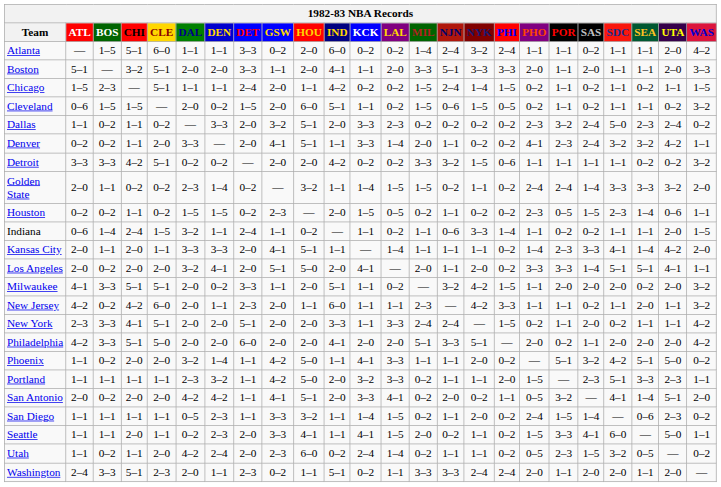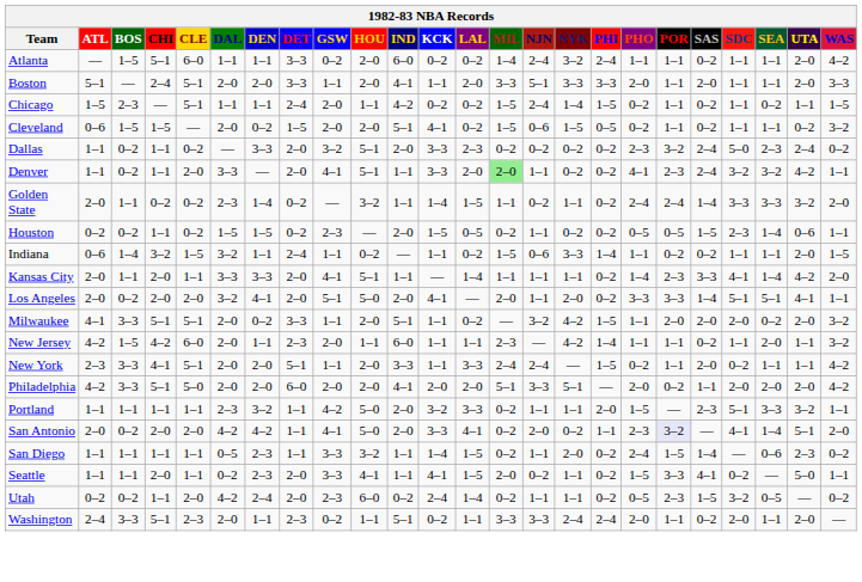 <table class="wikitable" style="font-size:95%; text-align:center;">
 <tr>
 <th colspan=24>1982-83 NBA Records</th>
 </tr>
 <tr>
 <th width=100>Team</th>
 <th style="background:#FF0000;color:#FFFFFF;width=35">ATL</th>
 <th style="background:#006400;color:#FFFFFF;width=35">BOS</th>
 <th style="background:#FF0000;color:#000000;width=35">CHI</th>
 <th style="background:#FFD700;color:#8B0000;width=35">CLE</th>
 <th style="background:#008000;color:#00008B;width=35">DAL</th>
 <th style="background:#0000CD;color:#FFD700;width=35">DEN</th>
 <th style="background:#0000FF;color:#FF0000;width=35">DET</th>
 <th style="background:#0000FF;color:#FFD700;width=35">GSW</th>
 <th style="background:#FF0000;color:#FFD700;width=35">HOU</th>
 <th style="background:#000080;color:#FFD700;width=35">IND</th>
 <th style="background:#0000FF;color:#FFFFFF;width=35">KCK</th>
 <th style="background:#800080;color:#FFD700;width=35">LAL</th>
 <th style="background:#006400;color:#B22222;width=35">MIL</th>
 <th style="background:#B0170C;color:#00056D;width=35">NJN</th>
 <th style="background:#800000;color:#191970;width=35">NYK</th>
 <th style="background:#FF0000;color:#0000FF;width=35">PHI</th>
 <th style="background:#800080;color:#FF4500;width=35">PHO</th>
 <th style="background:#000000;color:#FF0000;width=35">POR</th>
 <th style="background:#000000;color:#C0C0C0;width=35">SAS</th>
 <th style="background:#F9160D;color:#1A2E8B;width=35">SDC</th>
 <th style="background:#005831;color:#FFC322;width=35">SEA</th>
 <th style="background:#36004A;color:#FFFF00;width=35">UTA</th>
 <th style="background:#DC143C;color:#0000CD;width=35">WAS</th>
 </tr>
 <tr>
 <td style="text-align:left;"><a href='#'>Atlanta</a></td>
 <td>—</td>
 <td>1–5</td>
 <td>5–1</td>
 <td>6–0</td>
 <td>1–1</td>
 <td>1–1</td>
 <td>3–3</td>
 <td>0–2</td>
 <td>2–0</td>
 <td>6–0</td>
 <td>0–2</td>
 <td>0–2</td>
 <td>1–4</td>
 <td>2–4</td>
 <td>3–2</td>
 <td>2–4</td>
 <td>1–1</td>
 <td>1–1</td>
 <td>0–2</td>
 <td>1–1</td>
 <td>1–1</td>
 <td>2–0</td>
 <td>4–2</td>
 </tr>
 <tr>
 <td style="text-align:left;"><a href='#'>Boston</a></td>
 <td>5–1</td>
 <td>—</td>
-<td>3–2</td>
+<td>2–4</td>
 <td>5–1</td>
 <td>2–0</td>
 <td>2–0</td>
 <td>3–3</td>
 <td>1–1</td>
 <td>2–0</td>
 <td>4–1</td>
 <td>1–1</td>
 <td>2–0</td>
 <td>3–3</td>
 <td>5–1</td>
 <td>3–3</td>
 <td>3–3</td>
 <td>2–0</td>
 <td>1–1</td>
 <td>2–0</td>
 <td>1–1</td>
 <td>1–1</td>
 <td>2–0</td>
 <td>3–3</td>
 </tr>
 <tr>
 <td style="text-align:left;"><a href='#'>Chicago</a></td>
 <td>1–5</td>
 <td>2–3</td>
 <td>—</td>
 <td>5–1</td>
 <td>1–1</td>
 <td>1–1</td>
 <td>2–4</td>
 <td>2–0</td>
 <td>1–1</td>
 <td>4–2</td>
 <td>0–2</td>
 <td>0–2</td>
 <td>1–5</td>
 <td>2–4</td>
 <td>1–4</td>
 <td>1–5</td>
 <td>0–2</td>
 <td>1–1</td>
 <td>0–2</td>
 <td>1–1</td>
 <td>0–2</td>
 <td>1–1</td>
 <td>1–5</td>
 </tr>
 <tr>
 <td style="text-align:left;"><a href='#'>Cleveland</a></td>
 <td>0–6</td>
 <td>1–5</td>
 <td>1–5</td>
 <td>—</td>
 <td>2–0</td>
 <td>0–2</td>
 <td>1–5</td>
 <td>2–0</td>
-<td>6–0</td>
+<td>2–0</td>
 <td>5–1</td>
-<td>1–1</td>
+<td>4–1</td>
 <td>0–2</td>
 <td>1–5</td>
 <td>0–6</td>
 <td>1–5</td>
 <td>0–5</td>
 <td>0–2</td>
 <td>1–1</td>
 <td>0–2</td>
 <td>1–1</td>
 <td>1–1</td>
 <td>0–2</td>
 <td>3–2</td>
 </tr>
 <tr>
 <td style="text-align:left;"><a href='#'>Dallas</a></td>
 <td>1–1</td>
 <td>0–2</td>
 <td>1–1</td>
 <td>0–2</td>
 <td>—</td>
 <td>3–3</td>
 <td>2–0</td>
 <td>3–2</td>
 <td>5–1</td>
 <td>2–0</td>
 <td>3–3</td>
 <td>2–3</td>
 <td>0–2</td>
 <td>0–2</td>
 <td>0–2</td>
 <td>0–2</td>
 <td>2–3</td>
 <td>3–2</td>
 <td>2–4</td>
 <td>5–0</td>
 <td>2–3</td>
 <td>2–4</td>
 <td>0–2</td>
 </tr>
 <tr>
 <td style="text-align:left;"><a href='#'>Denver</a></td>
-<td>0–2</td>
+<td>1–1</td>
 <td>0–2</td>
 <td>1–1</td>
 <td>2–0</td>
 <td>3–3</td>
 <td>—</td>
 <td>2–0</td>
 <td>4–1</td>
 <td>5–1</td>
 <td>1–1</td>
 <td>3–3</td>
-<td>1–4</td>
 <td>2–0</td>
+<td style="background: lightgreen;">2–0</td>
 <td>1–1</td>
 <td>0–2</td>
 <td>0–2</td>
 <td>4–1</td>
 <td>2–3</td>
 <td>2–4</td>
 <td>3–2</td>
 <td>3–2</td>
 <td>4–2</td>
 <td>1–1</td>
-</tr>
-<tr>
-<td style="text-align:left;"><a href='#'>Detroit</a></td>
-<td>3–3</td>
-<td>3–3</td>
-<td>4–2</td>
-<td>5–1</td>
-<td>0–2</td>
-<td>0–2</td>
-<td>—</td>
-<td>2–0</td>
-<td>2–0</td>
-<td>4–2</td>
-<td>0–2</td>
-<td>0–2</td>
-<td>3–3</td>
-<td>3–2</td>
-<td>1–5</td>
-<td>0–6</td>
-<td>1–1</td>
-<td>1–1</td>
-<td>1–1</td>
-<td>1–1</td>
-<td>0–2</td>
-<td>0–2</td>
-<td>3–2</td>
 </tr>
 <tr>
 <td style="text-align:left;"><a href='#'>Golden State</a></td>
 <td>2–0</td>
 <td>1–1</td>
 <td>0–2</td>
 <td>0–2</td>
 <td>2–3</td>
 <td>1–4</td>
 <td>0–2</td>
 <td>—</td>
 <td>3–2</td>
 <td>1–1</td>
 <td>1–4</td>
 <td>1–5</td>
-<td>1–5</td>
+<td>1–1</td>
 <td>0–2</td>
 <td>1–1</td>
 <td>0–2</td>
 <td>2–4</td>
 <td>2–4</td>
 <td>1–4</td>
 <td>3–3</td>
 <td>3–3</td>
 <td>3–2</td>
 <td>2–0</td>
 </tr>
 <tr>
 <td style="text-align:left;"><a href='#'>Houston</a></td>
 <td>0–2</td>
 <td>0–2</td>
 <td>1–1</td>
 <td>0–2</td>
 <td>1–5</td>
 <td>1–5</td>
 <td>0–2</td>
 <td>2–3</td>
 <td>—</td>
 <td>2–0</td>
 <td>1–5</td>
 <td>0–5</td>
 <td>0–2</td>
 <td>1–1</td>
 <td>0–2</td>
 <td>0–2</td>
-<td>2–3</td>
+<td>0–5</td>
 <td>0–5</td>
 <td>1–5</td>
 <td>2–3</td>
 <td>1–4</td>
 <td>0–6</td>
 <td>1–1</td>
 </tr>
 <tr>
 <td style="text-align:left;">Indiana</td>
 <td>0–6</td>
 <td>1–4</td>
-<td>2–4</td>
+<td>3–2</td>
 <td>1–5</td>
 <td>3–2</td>
 <td>1–1</td>
 <td>2–4</td>
 <td>1–1</td>
 <td>0–2</td>
 <td>—</td>
 <td>1–1</td>
 <td>0–2</td>
-<td>1–1</td>
+<td>1–5</td>
 <td>0–6</td>
 <td>3–3</td>
 <td>1–4</td>
 <td>1–1</td>
 <td>0–2</td>
 <td>0–2</td>
 <td>1–1</td>
 <td>1–1</td>
 <td>2–0</td>
 <td>1–5</td>
 </tr>
 <tr>
 <td style="text-align:left;"><a href='#'>Kansas City</a></td>
 <td>2–0</td>
 <td>1–1</td>
 <td>2–0</td>
 <td>1–1</td>
 <td>3–3</td>
 <td>3–3</td>
 <td>2–0</td>
 <td>4–1</td>
 <td>5–1</td>
 <td>1–1</td>
 <td>—</td>
 <td>1–4</td>
 <td>1–1</td>
 <td>1–1</td>
 <td>1–1</td>
 <td>0–2</td>
 <td>1–4</td>
 <td>2–3</td>
 <td>3–3</td>
 <td>4–1</td>
 <td>1–4</td>
 <td>4–2</td>
 <td>2–0</td>
 </tr>
 <tr>
 <td style="text-align:left;"><a href='#'>Los Angeles</a></td>
 <td>2–0</td>
 <td>0–2</td>
 <td>2–0</td>
 <td>2–0</td>
 <td>3–2</td>
 <td>4–1</td>
 <td>2–0</td>
 <td>5–1</td>
 <td>5–0</td>
 <td>2–0</td>
 <td>4–1</td>
 <td>—</td>
 <td>2–0</td>
 <td>1–1</td>
 <td>2–0</td>
 <td>0–2</td>
 <td>3–3</td>
 <td>3–3</td>
 <td>1–4</td>
 <td>5–1</td>
 <td>5–1</td>
 <td>4–1</td>
 <td>1–1</td>
 </tr>
 <tr>
 <td style="text-align:left;"><a href='#'>Milwaukee</a></td>
 <td>4–1</td>
 <td>3–3</td>
 <td>5–1</td>
 <td>5–1</td>
 <td>2–0</td>
 <td>0–2</td>
 <td>3–3</td>
 <td>1–1</td>
 <td>2–0</td>
 <td>5–1</td>
 <td>1–1</td>
 <td>0–2</td>
 <td>—</td>
 <td>3–2</td>
 <td>4–2</td>
 <td>1–5</td>
 <td>1–1</td>
 <td>2–0</td>
 <td>2–0</td>
 <td>2–0</td>
 <td>0–2</td>
 <td>2–0</td>
 <td>3–2</td>
 </tr>
 <tr>
 <td style="text-align:left;"><a href='#'>New Jersey</a></td>
 <td>4–2</td>
-<td>0–2</td>
+<td>1–5</td>
 <td>4–2</td>
 <td>6–0</td>
 <td>2–0</td>
 <td>1–1</td>
 <td>2–3</td>
 <td>2–0</td>
 <td>1–1</td>
 <td>6–0</td>
 <td>1–1</td>
 <td>1–1</td>
 <td>2–3</td>
 <td>—</td>
 <td>4–2</td>
-<td>3–3</td>
+<td>1–4</td>
 <td>1–1</td>
 <td>1–1</td>
 <td>0–2</td>
 <td>1–1</td>
 <td>2–0</td>
 <td>1–1</td>
 <td>3–2</td>
 </tr>
 <tr>
 <td style="text-align:left;"><a href='#'>New York</a></td>
 <td>2–3</td>
 <td>3–3</td>
 <td>4–1</td>
 <td>5–1</td>
 <td>2–0</td>
 <td>2–0</td>
 <td>5–1</td>
-<td>2–0</td>
+<td>1–1</td>
 <td>2–0</td>
 <td>3–3</td>
 <td>1–1</td>
 <td>3–3</td>
 <td>2–4</td>
 <td>2–4</td>
 <td>—</td>
 <td>1–5</td>
 <td>0–2</td>
 <td>1–1</td>
 <td>2–0</td>
 <td>0–2</td>
 <td>1–1</td>
 <td>1–1</td>
 <td>4–2</td>
 </tr>
 <tr>
 <td style="text-align:left;"><a href='#'>Philadelphia</a></td>
 <td>4–2</td>
 <td>3–3</td>
 <td>5–1</td>
 <td>5–0</td>
 <td>2–0</td>
 <td>2–0</td>
 <td>6–0</td>
 <td>2–0</td>
 <td>2–0</td>
 <td>4–1</td>
 <td>2–0</td>
 <td>2–0</td>
 <td>5–1</td>
 <td>3–3</td>
 <td>5–1</td>
 <td>—</td>
 <td>2–0</td>
 <td>0–2</td>
 <td>1–1</td>
 <td>2–0</td>
 <td>2–0</td>
 <td>2–0</td>
 <td>4–2</td>
 </tr>
 <tr>
-<td style="text-align:left;"><a href='#'>Phoenix</a></td>
-<td>1–1</td>
-<td>0–2</td>
-<td>2–0</td>
-<td>2–0</td>
-<td>3–2</td>
-<td>1–4</td>
-<td>1–1</td>
-<td>4–2</td>
-<td>5–0</td>
-<td>1–1</td>
-<td>4–1</td>
-<td>3–3</td>
-<td>1–1</td>
-<td>1–1</td>
-<td>2–0</td>
-<td>0–2</td>
-<td>—</td>
-<td>5–1</td>
-<td>3–2</td>
-<td>4–2</td>
-<td>5–1</td>
-<td>5–0</td>
-<td>0–2</td>
-</tr>
-<tr>
 <td style="text-align:left;"><a href='#'>Portland</a></td>
 <td>1–1</td>
 <td>1–1</td>
 <td>1–1</td>
 <td>1–1</td>
 <td>2–3</td>
 <td>3–2</td>
 <td>1–1</td>
 <td>4–2</td>
 <td>5–0</td>
 <td>2–0</td>
 <td>3–2</td>
 <td>3–3</td>
 <td>0–2</td>
 <td>1–1</td>
 <td>1–1</td>
 <td>2–0</td>
 <td>1–5</td>
 <td>—</td>
 <td>2–3</td>
 <td>5–1</td>
 <td>3–3</td>
-<td>2–3</td>
+<td>3–2</td>
 <td>1–1</td>
 </tr>
 <tr>
 <td style="text-align:left;"><a href='#'>San Antonio</a></td>
 <td>2–0</td>
 <td>0–2</td>
 <td>2–0</td>
 <td>2–0</td>
 <td>4–2</td>
 <td>4–2</td>
 <td>1–1</td>
 <td>4–1</td>
-<td>5–1</td>
+<td>5–0</td>
 <td>2–0</td>
 <td>3–3</td>
 <td>4–1</td>
 <td>0–2</td>
 <td>2–0</td>
 <td>0–2</td>
 <td>1–1</td>
-<td>0–5</td>
-<td>3–2</td>
+<td>2–3</td>
+<td style="background: lavender;">3–2</td>
 <td>—</td>
 <td>4–1</td>
 <td>1–4</td>
 <td>5–1</td>
 <td>2–0</td>
 </tr>
 <tr>
 <td style="text-align:left;"><a href='#'>San Diego</a></td>
 <td>1–1</td>
 <td>1–1</td>
 <td>1–1</td>
 <td>1–1</td>
 <td>0–5</td>
 <td>2–3</td>
 <td>1–1</td>
 <td>3–3</td>
 <td>3–2</td>
 <td>1–1</td>
 <td>1–4</td>
 <td>1–5</td>
 <td>0–2</td>
 <td>1–1</td>
 <td>2–0</td>
 <td>0–2</td>
 <td>2–4</td>
 <td>1–5</td>
 <td>1–4</td>
 <td>—</td>
 <td>0–6</td>
 <td>2–3</td>
 <td>0–2</td>
 </tr>
 <tr>
 <td style="text-align:left;"><a href='#'>Seattle</a></td>
 <td>1–1</td>
 <td>1–1</td>
 <td>2–0</td>
 <td>1–1</td>
 <td>0–2</td>
 <td>2–3</td>
 <td>2–0</td>
 <td>3–3</td>
 <td>4–1</td>
 <td>1–1</td>
 <td>4–1</td>
 <td>1–5</td>
 <td>2–0</td>
 <td>0–2</td>
 <td>1–1</td>
 <td>0–2</td>
 <td>1–5</td>
 <td>3–3</td>
 <td>4–1</td>
-<td>6–0</td>
+<td>0–2</td>
 <td>—</td>
 <td>5–0</td>
 <td>1–1</td>
 </tr>
 <tr>
 <td style="text-align:left;"><a href='#'>Utah</a></td>
-<td>1–1</td>
+<td>0–2</td>
 <td>0–2</td>
 <td>1–1</td>
 <td>2–0</td>
 <td>4–2</td>
 <td>2–4</td>
 <td>2–0</td>
 <td>2–3</td>
 <td>6–0</td>
 <td>0–2</td>
 <td>2–4</td>
 <td>1–4</td>
 <td>0–2</td>
 <td>1–1</td>
 <td>1–1</td>
 <td>0–2</td>
 <td>0–5</td>
 <td>2–3</td>
 <td>1–5</td>
 <td>3–2</td>
 <td>0–5</td>
 <td>—</td>
 <td>0–2</td>
 </tr>
 <tr>
 <td style="text-align:left;"><a href='#'>Washington</a></td>
 <td>2–4</td>
 <td>3–3</td>
 <td>5–1</td>
 <td>2–3</td>
 <td>2–0</td>
 <td>1–1</td>
 <td>2–3</td>
 <td>0–2</td>
 <td>1–1</td>
 <td>5–1</td>
 <td>0–2</td>
 <td>1–1</td>
 <td>3–3</td>
 <td>3–3</td>
 <td>2–4</td>
 <td>2–4</td>
 <td>2–0</td>
 <td>1–1</td>
-<td>2–0</td>
+<td>0–2</td>
 <td>2–0</td>
 <td>1–1</td>
 <td>2–0</td>
 <td>—</td>
 </tr>
 </table>
